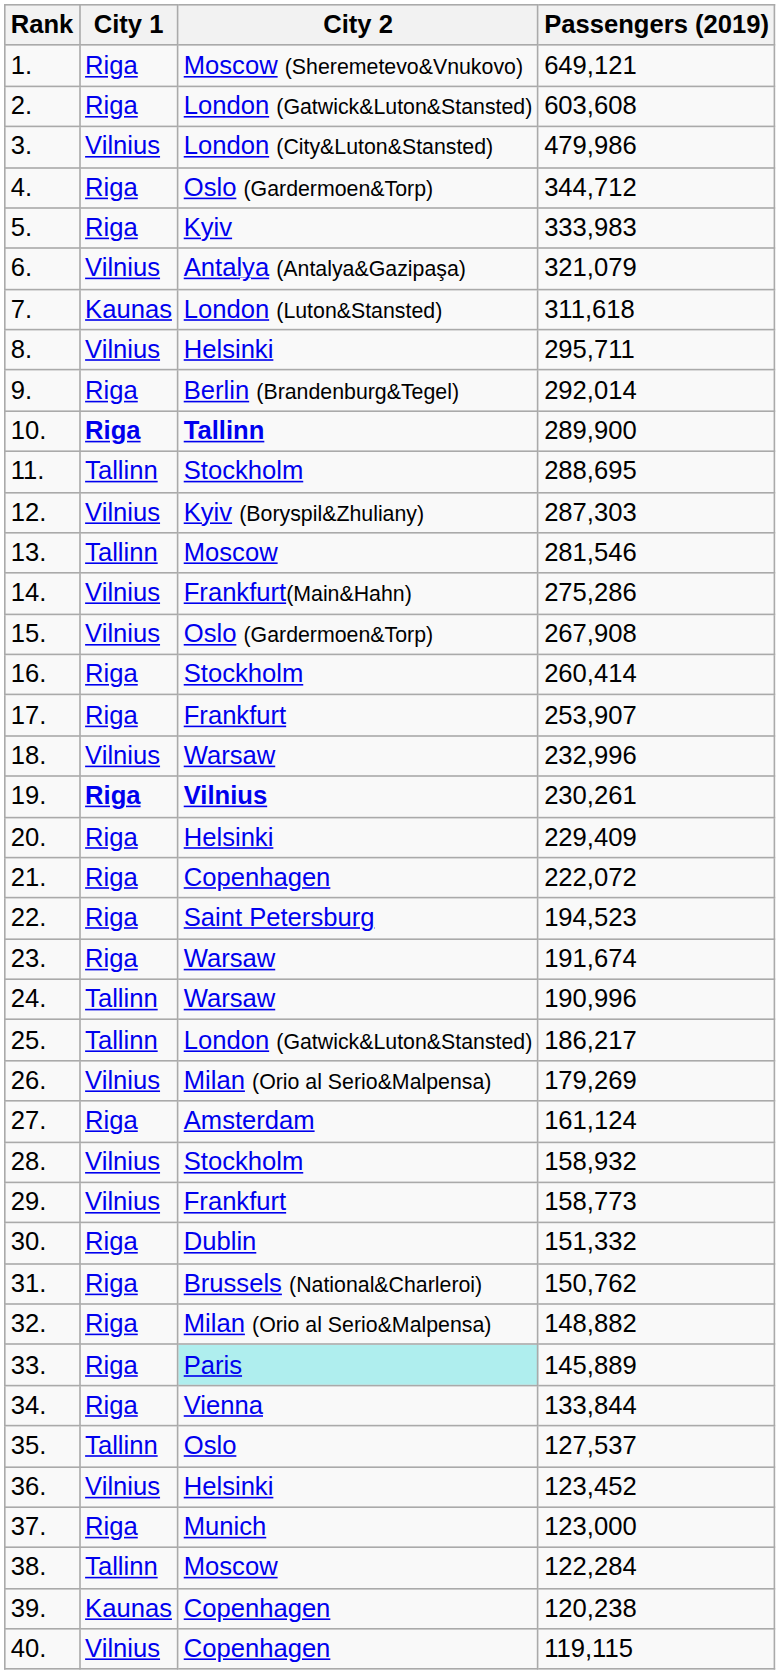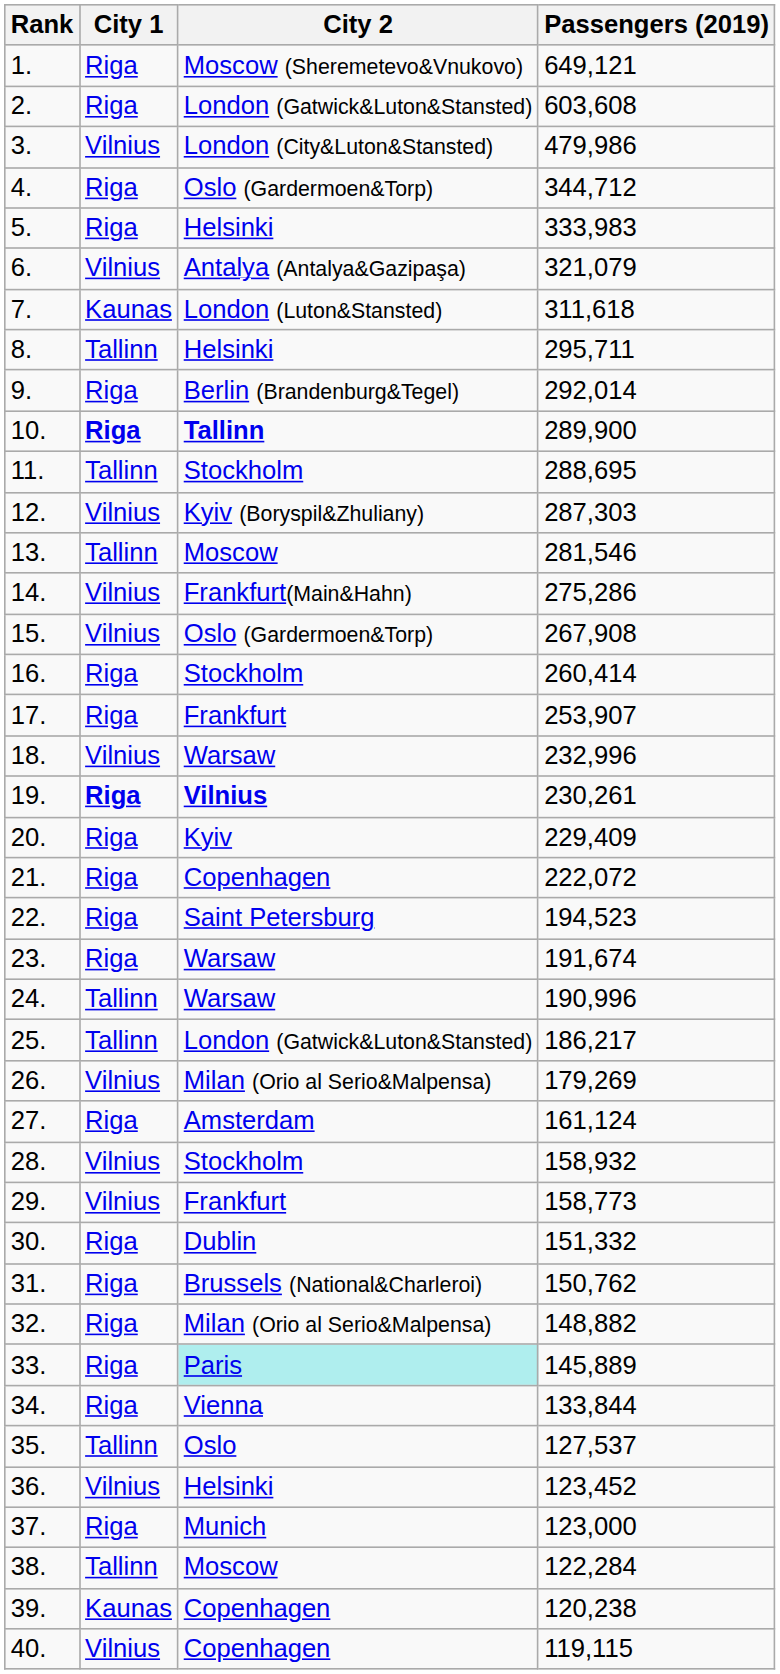 <table class="wikitable sortable">
 <tr>
 <th>Rank</th>
 <th>City 1</th>
 <th>City 2</th>
 <th>Passengers (2019)</th>
 </tr>
 <tr>
 <td>1.</td>
 <td><a href='#'>Riga</a></td>
 <td><a href='#'>Moscow</a> <small>(Sheremetevo&Vnukovo)</small></td>
 <td>649,121</td>
 </tr>
 <tr>
 <td>2.</td>
 <td><a href='#'>Riga</a></td>
 <td><a href='#'>London</a> <small>(Gatwick&Luton&Stansted)</small></td>
 <td>603,608</td>
 </tr>
 <tr>
 <td>3.</td>
 <td><a href='#'>Vilnius</a></td>
 <td><a href='#'>London</a> <small>(City&Luton&Stansted)</small></td>
 <td>479,986</td>
 </tr>
 <tr>
 <td>4.</td>
 <td><a href='#'>Riga</a></td>
 <td><a href='#'>Oslo</a> <small>(Gardermoen&Torp)</small></td>
 <td>344,712</td>
 </tr>
 <tr>
 <td>5.</td>
 <td><a href='#'>Riga</a></td>
-<td><a href='#'>Kyiv</a></td>
+<td><a href='#'>Helsinki</a></td>
 <td>333,983</td>
 </tr>
 <tr>
 <td>6.</td>
 <td><a href='#'>Vilnius</a></td>
 <td><a href='#'>Antalya</a> <small>(Antalya&Gazipaşa)</small></td>
 <td>321,079</td>
 </tr>
 <tr>
 <td>7.</td>
 <td><a href='#'>Kaunas</a></td>
 <td><a href='#'>London</a> <small>(Luton&Stansted)</small></td>
 <td>311,618</td>
 </tr>
 <tr>
 <td>8.</td>
-<td><a href='#'>Vilnius</a></td>
+<td><a href='#'>Tallinn</a></td>
 <td><a href='#'>Helsinki</a></td>
 <td>295,711</td>
 </tr>
 <tr>
 <td>9.</td>
 <td><a href='#'>Riga</a></td>
 <td><a href='#'>Berlin</a> <small>(Brandenburg&Tegel)</small></td>
 <td>292,014</td>
 </tr>
 <tr>
 <td>10.</td>
 <td><strong><a href='#'>Riga</a></strong></td>
 <td><strong><a href='#'>Tallinn</a></strong></td>
 <td>289,900</td>
 </tr>
 <tr>
 <td>11.</td>
 <td><a href='#'>Tallinn</a></td>
 <td><a href='#'>Stockholm</a></td>
 <td>288,695</td>
 </tr>
 <tr>
 <td>12.</td>
 <td><a href='#'>Vilnius</a></td>
 <td><a href='#'>Kyiv</a> <small>(Boryspil&Zhuliany)</small></td>
 <td>287,303</td>
 </tr>
 <tr>
 <td>13.</td>
 <td><a href='#'>Tallinn</a></td>
 <td><a href='#'>Moscow</a></td>
 <td>281,546</td>
 </tr>
 <tr>
 <td>14.</td>
 <td><a href='#'>Vilnius</a></td>
 <td><a href='#'>Frankfurt</a><small>(Main&Hahn)</small></td>
 <td>275,286</td>
 </tr>
 <tr>
 <td>15.</td>
 <td><a href='#'>Vilnius</a></td>
 <td><a href='#'>Oslo</a> <small>(Gardermoen&Torp)</small></td>
 <td>267,908</td>
 </tr>
 <tr>
 <td>16.</td>
 <td><a href='#'>Riga</a></td>
 <td><a href='#'>Stockholm</a></td>
 <td>260,414</td>
 </tr>
 <tr>
 <td>17.</td>
 <td><a href='#'>Riga</a></td>
 <td><a href='#'>Frankfurt</a></td>
 <td>253,907</td>
 </tr>
 <tr>
 <td>18.</td>
 <td><a href='#'>Vilnius</a></td>
 <td><a href='#'>Warsaw</a></td>
 <td>232,996</td>
 </tr>
 <tr>
 <td>19.</td>
 <td><strong><a href='#'>Riga</a></strong></td>
 <td><strong><a href='#'>Vilnius</a></strong></td>
 <td>230,261</td>
 </tr>
 <tr>
 <td>20.</td>
 <td><a href='#'>Riga</a></td>
-<td><a href='#'>Helsinki</a></td>
+<td><a href='#'>Kyiv</a></td>
 <td>229,409</td>
 </tr>
 <tr>
 <td>21.</td>
 <td><a href='#'>Riga</a></td>
 <td><a href='#'>Copenhagen</a></td>
 <td>222,072</td>
 </tr>
 <tr>
 <td>22.</td>
 <td><a href='#'>Riga</a></td>
 <td><a href='#'>Saint Petersburg</a></td>
 <td>194,523</td>
 </tr>
 <tr>
 <td>23.</td>
 <td><a href='#'>Riga</a></td>
 <td><a href='#'>Warsaw</a></td>
 <td>191,674</td>
 </tr>
 <tr>
 <td>24.</td>
 <td><a href='#'>Tallinn</a></td>
 <td><a href='#'>Warsaw</a></td>
 <td>190,996</td>
 </tr>
 <tr>
 <td>25.</td>
 <td><a href='#'>Tallinn</a></td>
 <td><a href='#'>London</a> <small>(Gatwick&Luton&Stansted)</small></td>
 <td>186,217</td>
 </tr>
 <tr>
 <td>26.</td>
 <td><a href='#'>Vilnius</a></td>
 <td><a href='#'>Milan</a> <small>(Orio al Serio&Malpensa)</small></td>
 <td>179,269</td>
 </tr>
 <tr>
 <td>27.</td>
 <td><a href='#'>Riga</a></td>
 <td><a href='#'>Amsterdam</a></td>
 <td>161,124</td>
 </tr>
 <tr>
 <td>28.</td>
 <td><a href='#'>Vilnius</a></td>
 <td><a href='#'>Stockholm</a></td>
 <td>158,932</td>
 </tr>
 <tr>
 <td>29.</td>
 <td><a href='#'>Vilnius</a></td>
 <td><a href='#'>Frankfurt</a></td>
 <td>158,773</td>
 </tr>
 <tr>
 <td>30.</td>
 <td><a href='#'>Riga</a></td>
 <td><a href='#'>Dublin</a></td>
 <td>151,332</td>
 </tr>
 <tr>
 <td>31.</td>
 <td><a href='#'>Riga</a></td>
 <td><a href='#'>Brussels</a> <small>(National&Charleroi)</small></td>
 <td>150,762</td>
 </tr>
 <tr>
 <td>32.</td>
 <td><a href='#'>Riga</a></td>
 <td><a href='#'>Milan</a> <small>(Orio al Serio&Malpensa)</small></td>
 <td>148,882</td>
 </tr>
 <tr>
 <td>33.</td>
 <td><a href='#'>Riga</a></td>
 <td style="background: paleturquoise;"><a href='#'>Paris</a></td>
 <td>145,889</td>
 </tr>
 <tr>
 <td>34.</td>
 <td><a href='#'>Riga</a></td>
 <td><a href='#'>Vienna</a></td>
 <td>133,844</td>
 </tr>
 <tr>
 <td>35.</td>
 <td><a href='#'>Tallinn</a></td>
 <td><a href='#'>Oslo</a></td>
 <td>127,537</td>
 </tr>
 <tr>
 <td>36.</td>
 <td><a href='#'>Vilnius</a></td>
 <td><a href='#'>Helsinki</a></td>
 <td>123,452</td>
 </tr>
 <tr>
 <td>37.</td>
 <td><a href='#'>Riga</a></td>
 <td><a href='#'>Munich</a></td>
 <td>123,000</td>
 </tr>
 <tr>
 <td>38.</td>
 <td><a href='#'>Tallinn</a></td>
 <td><a href='#'>Moscow</a></td>
 <td>122,284</td>
 </tr>
 <tr>
 <td>39.</td>
 <td><a href='#'>Kaunas</a></td>
 <td><a href='#'>Copenhagen</a></td>
 <td>120,238</td>
 </tr>
 <tr>
 <td>40.</td>
 <td><a href='#'>Vilnius</a></td>
 <td><a href='#'>Copenhagen</a></td>
 <td>119,115</td>
 </tr>
 </table>
